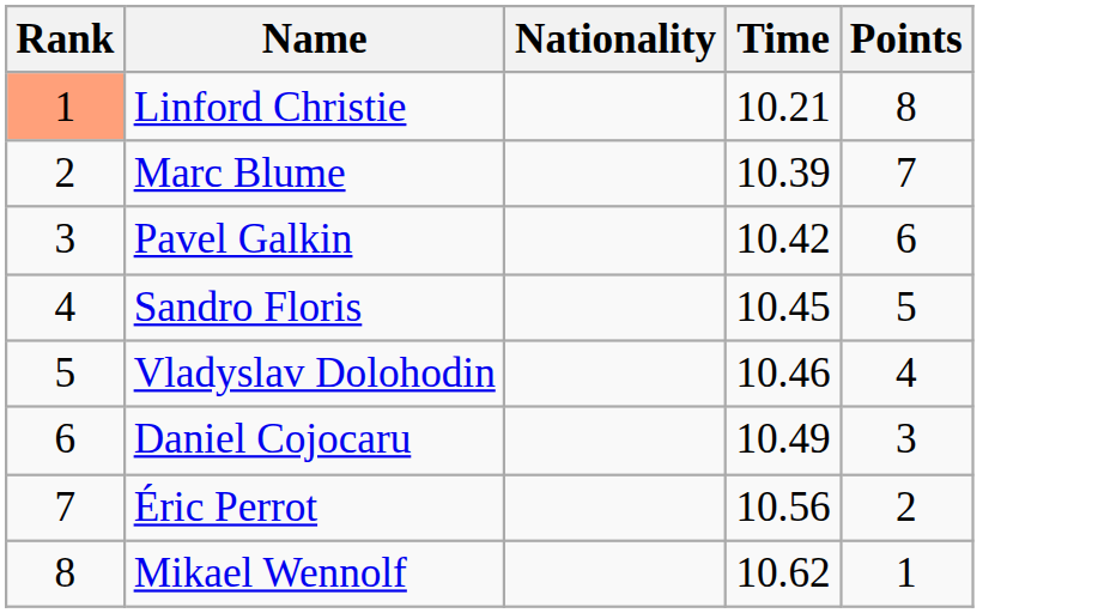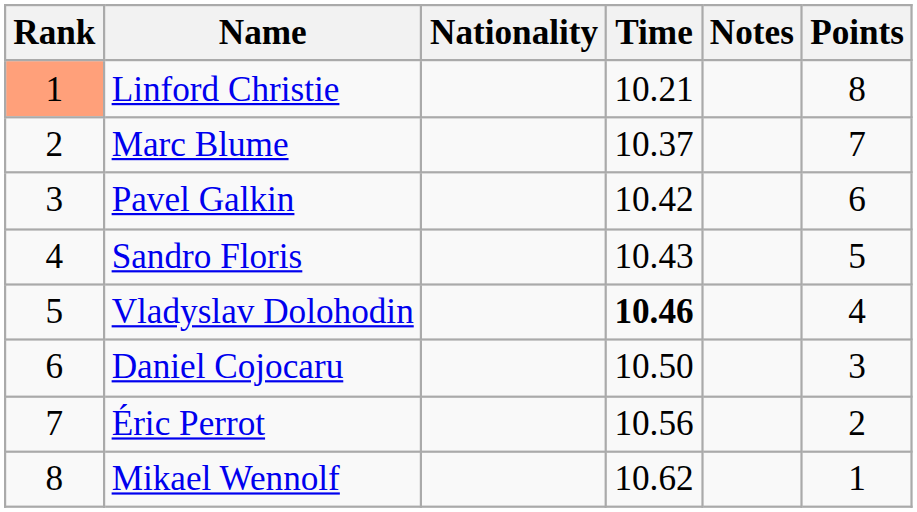 <table class="wikitable sortable" style="text-align:center">
 <tr>
 <th>Rank</th>
 <th>Name</th>
 <th>Nationality</th>
 <th>Time</th>
+<th>Notes</th>
 <th>Points</th>
 </tr>
 <tr>
 <td style="background: lightsalmon;">1</td>
 <td align=left><a href='#'>Linford Christie</a></td>
 <td align=left></td>
 <td>10.21</td>
+<td></td>
 <td>8</td>
 </tr>
 <tr>
 <td>2</td>
 <td align=left><a href='#'>Marc Blume</a></td>
 <td align=left></td>
-<td>10.39</td>
+<td>10.37</td>
+<td></td>
 <td>7</td>
 </tr>
 <tr>
 <td>3</td>
 <td align=left><a href='#'>Pavel Galkin</a></td>
 <td align=left></td>
 <td>10.42</td>
+<td></td>
 <td>6</td>
 </tr>
 <tr>
 <td>4</td>
 <td align=left><a href='#'>Sandro Floris</a></td>
 <td align=left></td>
-<td>10.45</td>
+<td>10.43</td>
+<td></td>
 <td>5</td>
 </tr>
 <tr>
 <td>5</td>
 <td align=left><a href='#'>Vladyslav Dolohodin</a></td>
 <td align=left></td>
-<td>10.46</td>
+<td><strong>10.46</strong></td>
+<td></td>
 <td>4</td>
 </tr>
 <tr>
 <td>6</td>
 <td align=left><a href='#'>Daniel Cojocaru</a></td>
 <td align=left></td>
-<td>10.49</td>
+<td>10.50</td>
+<td></td>
 <td>3</td>
 </tr>
 <tr>
 <td>7</td>
 <td align=left><a href='#'>Éric Perrot</a></td>
 <td align=left></td>
 <td>10.56</td>
+<td></td>
 <td>2</td>
 </tr>
 <tr>
 <td>8</td>
 <td align=left><a href='#'>Mikael Wennolf</a></td>
 <td align=left></td>
 <td>10.62</td>
+<td></td>
 <td>1</td>
 </tr>
 </table>
